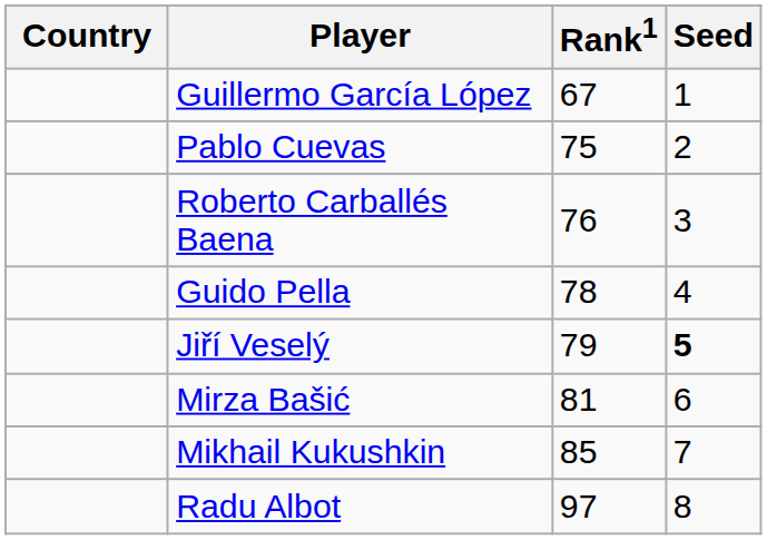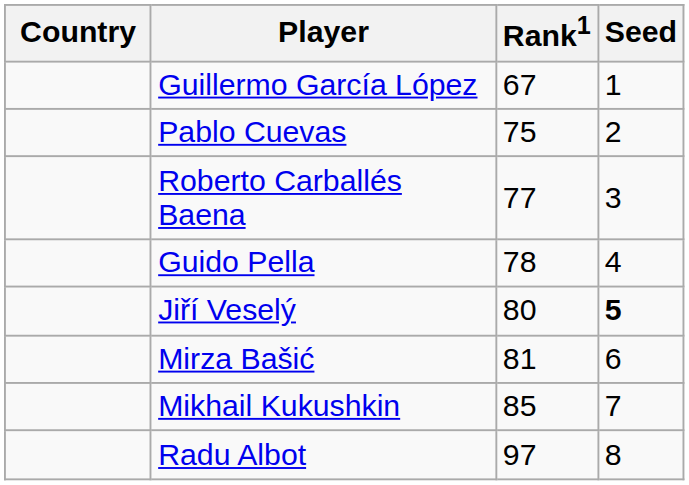 <table class="sortable wikitable">
 <tr>
 <th width="70">Country</th>
 <th width="175">Player</th>
 <th>Rank<sup>1</sup></th>
 <th>Seed</th>
 </tr>
 <tr>
 <td></td>
 <td><a href='#'>Guillermo García López</a></td>
 <td>67</td>
 <td>1</td>
 </tr>
 <tr>
 <td></td>
 <td><a href='#'>Pablo Cuevas</a></td>
 <td>75</td>
 <td>2</td>
 </tr>
 <tr>
 <td></td>
 <td><a href='#'>Roberto Carballés Baena</a></td>
-<td>76</td>
+<td>77</td>
 <td>3</td>
 </tr>
 <tr>
 <td></td>
 <td><a href='#'>Guido Pella</a></td>
 <td>78</td>
 <td>4</td>
 </tr>
 <tr>
 <td></td>
 <td><a href='#'>Jiří Veselý</a></td>
-<td>79</td>
+<td>80</td>
 <td><strong>5</strong></td>
 </tr>
 <tr>
 <td></td>
 <td><a href='#'>Mirza Bašić</a></td>
 <td>81</td>
 <td>6</td>
 </tr>
 <tr>
 <td></td>
 <td><a href='#'>Mikhail Kukushkin</a></td>
 <td>85</td>
 <td>7</td>
 </tr>
 <tr>
 <td></td>
 <td><a href='#'>Radu Albot</a></td>
 <td>97</td>
 <td>8</td>
 </tr>
 </table>
